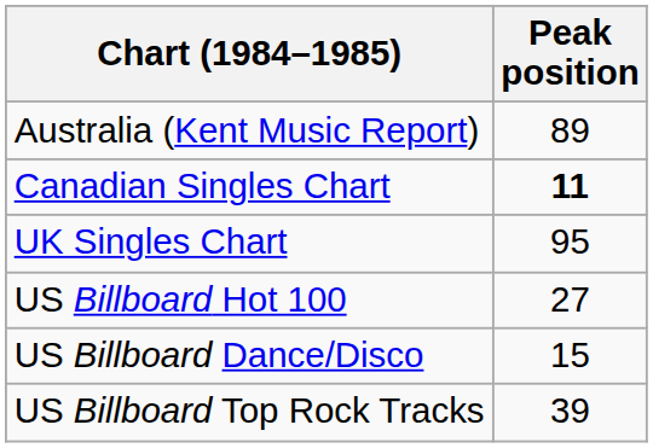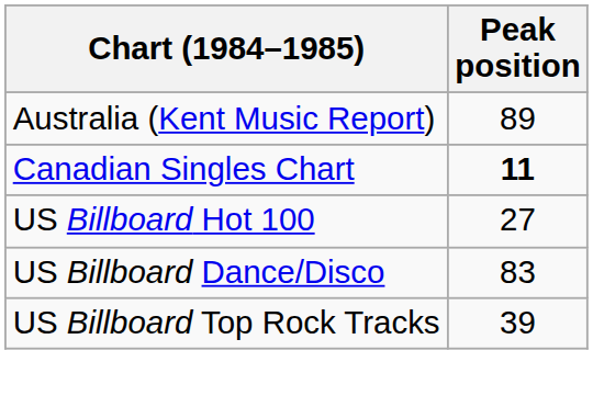 <table class="wikitable sortable">
 <tr>
 <th>Chart (1984–1985)</th>
 <th>Peak<br>position</th>
 </tr>
 <tr>
 <td align="left">Australia (<a href='#'>Kent Music Report</a>)</td>
 <td align="center">89</td>
 </tr>
 <tr>
 <td align="left"><a href='#'>Canadian Singles Chart</a></td>
 <td align="center"><strong>11</strong></td>
 </tr>
 <tr>
-<td align="left"><a href='#'>UK Singles Chart</a></td>
-<td align="center">95</td>
-</tr>
-<tr>
 <td align="left">US <a href='#'><em>Billboard</em> Hot 100</a></td>
 <td align="center">27</td>
 </tr>
 <tr>
 <td align="left">US <em>Billboard</em> <a href='#'>Dance/Disco</a></td>
-<td style="text-align:center;">15</td>
+<td style="text-align:center;">83</td>
 </tr>
 <tr>
 <td align="left">US <em>Billboard</em> Top Rock Tracks</td>
 <td align="center">39</td>
 </tr>
 </table>
